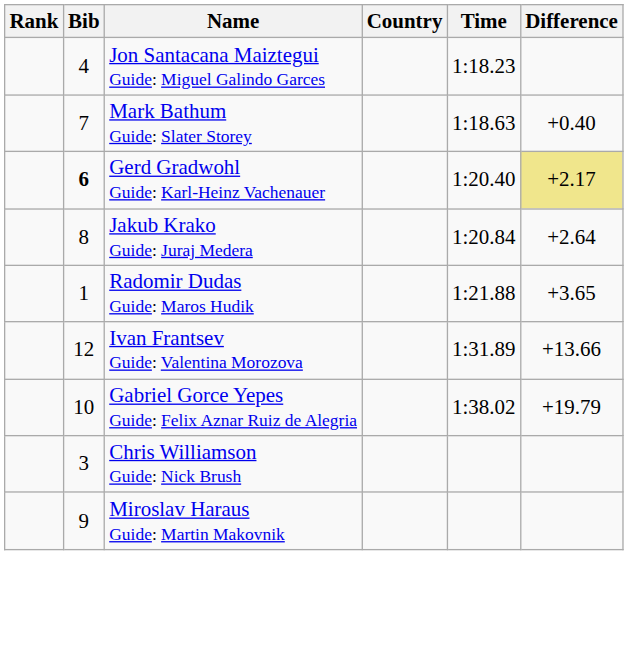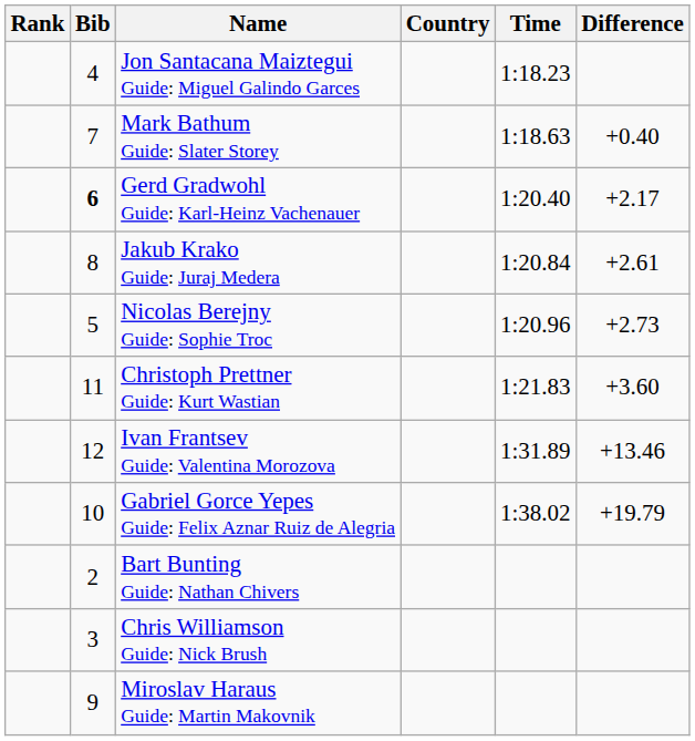 <table class="wikitable sortable" style="text-align:center">
 <tr>
 <th>Rank</th>
 <th>Bib</th>
 <th>Name</th>
 <th>Country</th>
 <th>Time</th>
 <th>Difference</th>
 </tr>
 <tr>
 <td></td>
 <td>4</td>
 <td align=left><a href='#'>Jon Santacana Maiztegui</a><br><small><a href='#'>Guide</a>: <a href='#'>Miguel Galindo Garces</a></small></td>
 <td align=left></td>
 <td>1:18.23</td>
 <td></td>
 </tr>
 <tr>
 <td></td>
 <td>7</td>
 <td align=left><a href='#'>Mark Bathum</a><br><small><a href='#'>Guide</a>: <a href='#'>Slater Storey</a></small></td>
 <td align=left></td>
 <td>1:18.63</td>
 <td>+0.40</td>
 </tr>
 <tr>
 <td></td>
 <td><strong>6</strong></td>
 <td align=left><a href='#'>Gerd Gradwohl</a><br><small><a href='#'>Guide</a>: <a href='#'>Karl-Heinz Vachenauer</a></small></td>
 <td align=left></td>
 <td>1:20.40</td>
-<td style="background: khaki;">+2.17</td>
+<td>+2.17</td>
 </tr>
 <tr>
 <td></td>
 <td>8</td>
 <td align=left><a href='#'>Jakub Krako</a><br><small><a href='#'>Guide</a>: <a href='#'>Juraj Medera</a></small></td>
 <td align=left></td>
 <td>1:20.84</td>
-<td>+2.64</td>
+<td>+2.61</td>
 </tr>
 <tr>
 <td></td>
-<td>1</td>
-<td align=left><a href='#'>Radomir Dudas</a><br><small><a href='#'>Guide</a>: <a href='#'>Maros Hudik</a></small></td>
+<td>5</td>
+<td align=left><a href='#'>Nicolas Berejny</a><br><small><a href='#'>Guide</a>: <a href='#'>Sophie Troc</a></small></td>
 <td align=left></td>
-<td>1:21.88</td>
-<td>+3.65</td>
+<td>1:20.96</td>
+<td>+2.73</td>
+</tr>
+<tr>
+<td></td>
+<td>11</td>
+<td align=left><a href='#'>Christoph Prettner</a><br><small><a href='#'>Guide</a>: <a href='#'>Kurt Wastian</a></small></td>
+<td align=left></td>
+<td>1:21.83</td>
+<td>+3.60</td>
 </tr>
 <tr>
 <td></td>
 <td>12</td>
 <td align=left><a href='#'>Ivan Frantsev</a><br><small><a href='#'>Guide</a>: <a href='#'>Valentina Morozova</a></small></td>
 <td align=left></td>
 <td>1:31.89</td>
-<td>+13.66</td>
+<td>+13.46</td>
 </tr>
 <tr>
 <td></td>
 <td>10</td>
 <td align=left><a href='#'>Gabriel Gorce Yepes</a><br><small><a href='#'>Guide</a>: <a href='#'>Felix Aznar Ruiz de Alegria</a></small></td>
 <td align=left></td>
 <td>1:38.02</td>
 <td>+19.79</td>
+</tr>
+<tr>
+<td></td>
+<td>2</td>
+<td align=left><a href='#'>Bart Bunting</a><br><small><a href='#'>Guide</a>: <a href='#'>Nathan Chivers</a></small></td>
+<td align=left></td>
+<td></td>
+<td></td>
 </tr>
 <tr>
 <td></td>
 <td>3</td>
 <td align=left><a href='#'>Chris Williamson</a><br><small><a href='#'>Guide</a>: <a href='#'>Nick Brush</a></small></td>
 <td align=left></td>
 <td></td>
 <td></td>
 </tr>
 <tr>
 <td></td>
 <td>9</td>
 <td align=left><a href='#'>Miroslav Haraus</a><br><small><a href='#'>Guide</a>: <a href='#'>Martin Makovnik</a></small></td>
 <td align=left></td>
 <td></td>
 <td></td>
 </tr>
 </table>
